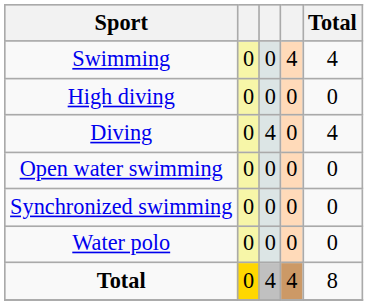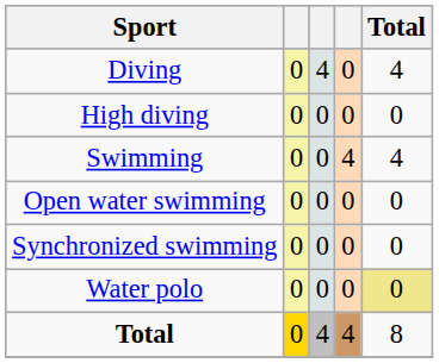 <table class="wikitable" style="font-size:85%; text-align:center;">
 <tr>
 <th>Sport</th>
 <th bgcolor=#f7f6a8></th>
 <th bgcolor=#dce5e5></th>
 <th bgcolor=#ffdab9></th>
 <th>Total</th>
 </tr>
 <tr>
-<td><a href='#'>Swimming</a></td>
+<td><a href='#'>Diving</a></td>
 <td style="background:#F7F6A8;">0</td>
-<td style="background:#DCE5E5;">0</td>
-<td style="background:#FFDAB9;">4</td>
+<td style="background:#DCE5E5;">4</td>
+<td style="background:#FFDAB9;">0</td>
 <td>4</td>
 </tr>
 <tr>
 <td><a href='#'>High diving</a></td>
 <td style="background:#F7F6A8;">0</td>
 <td style="background:#DCE5E5;">0</td>
 <td style="background:#FFDAB9;">0</td>
 <td>0</td>
 </tr>
 <tr>
-<td><a href='#'>Diving</a></td>
+<td><a href='#'>Swimming</a></td>
 <td style="background:#F7F6A8;">0</td>
-<td style="background:#DCE5E5;">4</td>
-<td style="background:#FFDAB9;">0</td>
+<td style="background:#DCE5E5;">0</td>
+<td style="background:#FFDAB9;">4</td>
 <td>4</td>
 </tr>
 <tr>
 <td><a href='#'>Open water swimming</a></td>
 <td style="background:#F7F6A8;">0</td>
 <td style="background:#DCE5E5;">0</td>
 <td style="background:#FFDAB9;">0</td>
 <td>0</td>
 </tr>
 <tr>
 <td><a href='#'>Synchronized swimming</a></td>
 <td style="background:#F7F6A8;">0</td>
 <td style="background:#DCE5E5;">0</td>
 <td style="background:#FFDAB9;">0</td>
 <td>0</td>
 </tr>
 <tr>
 <td><a href='#'>Water polo</a></td>
 <td style="background:#F7F6A8;">0</td>
 <td style="background:#DCE5E5;">0</td>
 <td style="background:#FFDAB9;">0</td>
-<td>0</td>
+<td style="background: khaki;">0</td>
 </tr>
 <tr>
 <td><strong>Total</strong></td>
 <td style="background:gold;">0</td>
 <td style="background:silver;">4</td>
 <td style="background:#c96;">4</td>
 <td>8</td>
 </tr>
 <tr>
 </tr>
 </table>
